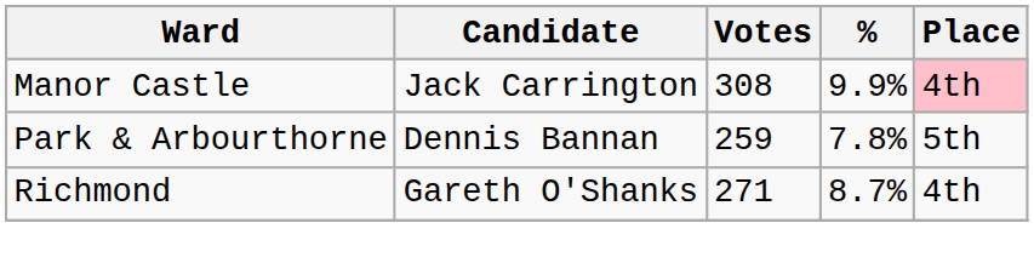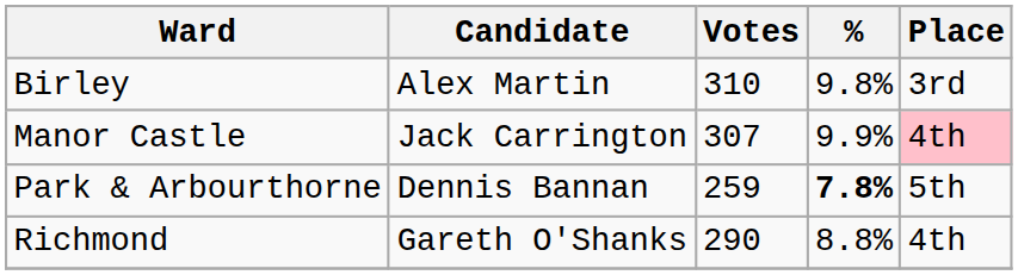 <table class="wikitable">
 <tr>
 <th>Ward</th>
 <th>Candidate</th>
 <th>Votes</th>
 <th>%</th>
 <th>Place</th>
 </tr>
 <tr>
+<td>Birley</td>
+<td>Alex Martin</td>
+<td>310</td>
+<td>9.8%</td>
+<td>3rd</td>
+</tr>
+<tr>
 <td>Manor Castle</td>
 <td>Jack Carrington</td>
-<td>308</td>
+<td>307</td>
 <td>9.9%</td>
 <td style="background: pink;">4th</td>
 </tr>
 <tr>
 <td>Park & Arbourthorne</td>
 <td>Dennis Bannan</td>
 <td>259</td>
-<td>7.8%</td>
+<td><strong>7.8%</strong></td>
 <td>5th</td>
 </tr>
 <tr>
 <td>Richmond</td>
 <td>Gareth O'Shanks</td>
-<td>271</td>
-<td>8.7%</td>
+<td>290</td>
+<td>8.8%</td>
 <td>4th</td>
 </tr>
 <tr>
 </tr>
 </table>
